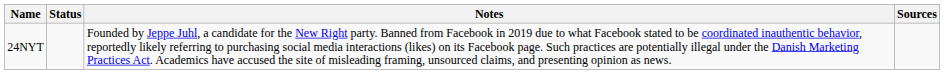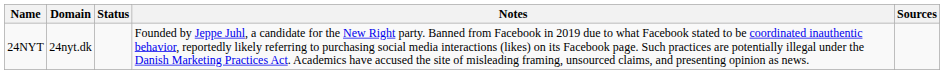 <table class="wikitable sortable mw-collapsible">
 <tr>
 <th>Name</th>
+<th>Domain</th>
 <th>Status</th>
 <th class="sortable">Notes</th>
 <th class="unsortable">Sources</th>
 </tr>
 <tr>
 <td>24NYT</td>
+<td>24nyt.dk</td>
 <td></td>
 <td>Founded by <a href='#'>Jeppe Juhl</a>, a candidate for the <a href='#'>New Right</a> party. Banned from Facebook in 2019 due to what Facebook stated to be <a href='#'>coordinated inauthentic behavior</a>, reportedly likely referring to purchasing social media interactions (likes) on its Facebook page. Such practices are potentially illegal under the <a href='#'>Danish Marketing Practices Act</a>. Academics have accused the site of misleading framing, unsourced claims, and presenting opinion as news.</td>
 <td></td>
 </tr>
 </table>
